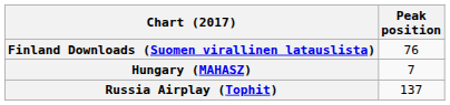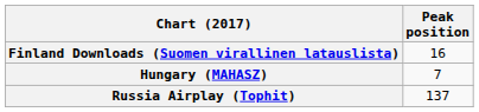 <table class="wikitable sortable plainrowheaders" style="text-align:center">
 <tr>
 <th scope="col">Chart (2017)</th>
 <th scope="col">Peak<br> position</th>
 </tr>
 <tr>
 <th scope="row">Finland Downloads (<a href='#'>Suomen virallinen latauslista</a>)</th>
-<td align="center">76</td>
+<td align="center">16</td>
 </tr>
 <tr>
 <th scope="row">Hungary (<a href='#'>MAHASZ</a>)</th>
 <td align="center">7</td>
 </tr>
 <tr>
 <th scope="row">Russia Airplay (<a href='#'>Tophit</a>)</th>
 <td align="center">137</td>
 </tr>
 </table>
